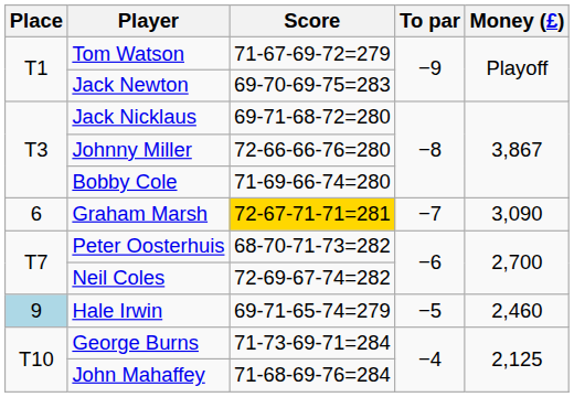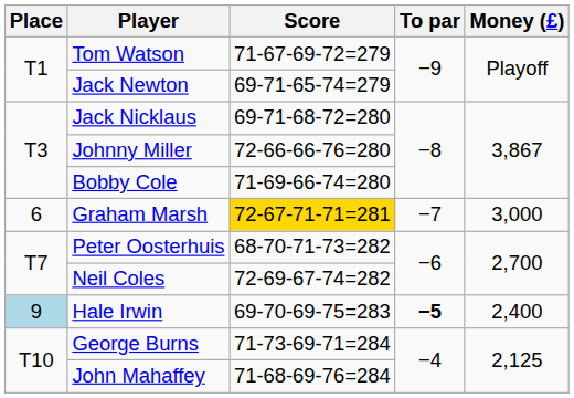 <table class="wikitable">
 <tr>
 <th>Place</th>
 <th>Player</th>
 <th>Score</th>
 <th>To par</th>
 <th>Money (<a href='#'>£</a>)</th>
 </tr>
 <tr>
 <td rowspan=2 align="center">T1</td>
 <td> <a href='#'>Tom Watson</a></td>
 <td>71-67-69-72=279</td>
 <td rowspan=2 align="center">−9</td>
 <td rowspan=2 align="center">Playoff</td>
 </tr>
 <tr>
 <td> <a href='#'>Jack Newton</a></td>
-<td>69-70-69-75=283</td>
+<td>69-71-65-74=279</td>
 </tr>
 <tr>
 <td rowspan=3 align="center">T3</td>
 <td> <a href='#'>Jack Nicklaus</a></td>
 <td>69-71-68-72=280</td>
 <td rowspan=3 align="center">−8</td>
 <td rowspan=3 align="center">3,867</td>
 </tr>
 <tr>
 <td> <a href='#'>Johnny Miller</a></td>
 <td>72-66-66-76=280</td>
 </tr>
 <tr>
 <td> <a href='#'>Bobby Cole</a></td>
 <td>71-69-66-74=280</td>
 </tr>
 <tr>
 <td align="center">6</td>
 <td> <a href='#'>Graham Marsh</a></td>
 <td style="background: gold;">72-67-71-71=281</td>
 <td align="center">−7</td>
-<td align="center">3,090</td>
+<td align="center">3,000</td>
 </tr>
 <tr>
 <td rowspan=2 align="center">T7</td>
 <td> <a href='#'>Peter Oosterhuis</a></td>
 <td>68-70-71-73=282</td>
 <td rowspan=2 align="center">−6</td>
 <td rowspan=2 align="center">2,700</td>
 </tr>
 <tr>
 <td> <a href='#'>Neil Coles</a></td>
 <td>72-69-67-74=282</td>
 </tr>
 <tr>
 <td align="center" style="background: lightblue;">9</td>
 <td> <a href='#'>Hale Irwin</a></td>
-<td>69-71-65-74=279</td>
-<td align="center">−5</td>
-<td align="center">2,460</td>
+<td>69-70-69-75=283</td>
+<td align="center"><strong>−5</strong></td>
+<td align="center">2,400</td>
 </tr>
 <tr>
 <td rowspan=2 align="center">T10</td>
 <td> <a href='#'>George Burns</a></td>
 <td>71-73-69-71=284</td>
 <td rowspan=2 align="center">−4</td>
 <td rowspan=2 align="center">2,125</td>
 </tr>
 <tr>
 <td> <a href='#'>John Mahaffey</a></td>
 <td>71-68-69-76=284</td>
 </tr>
 </table>
